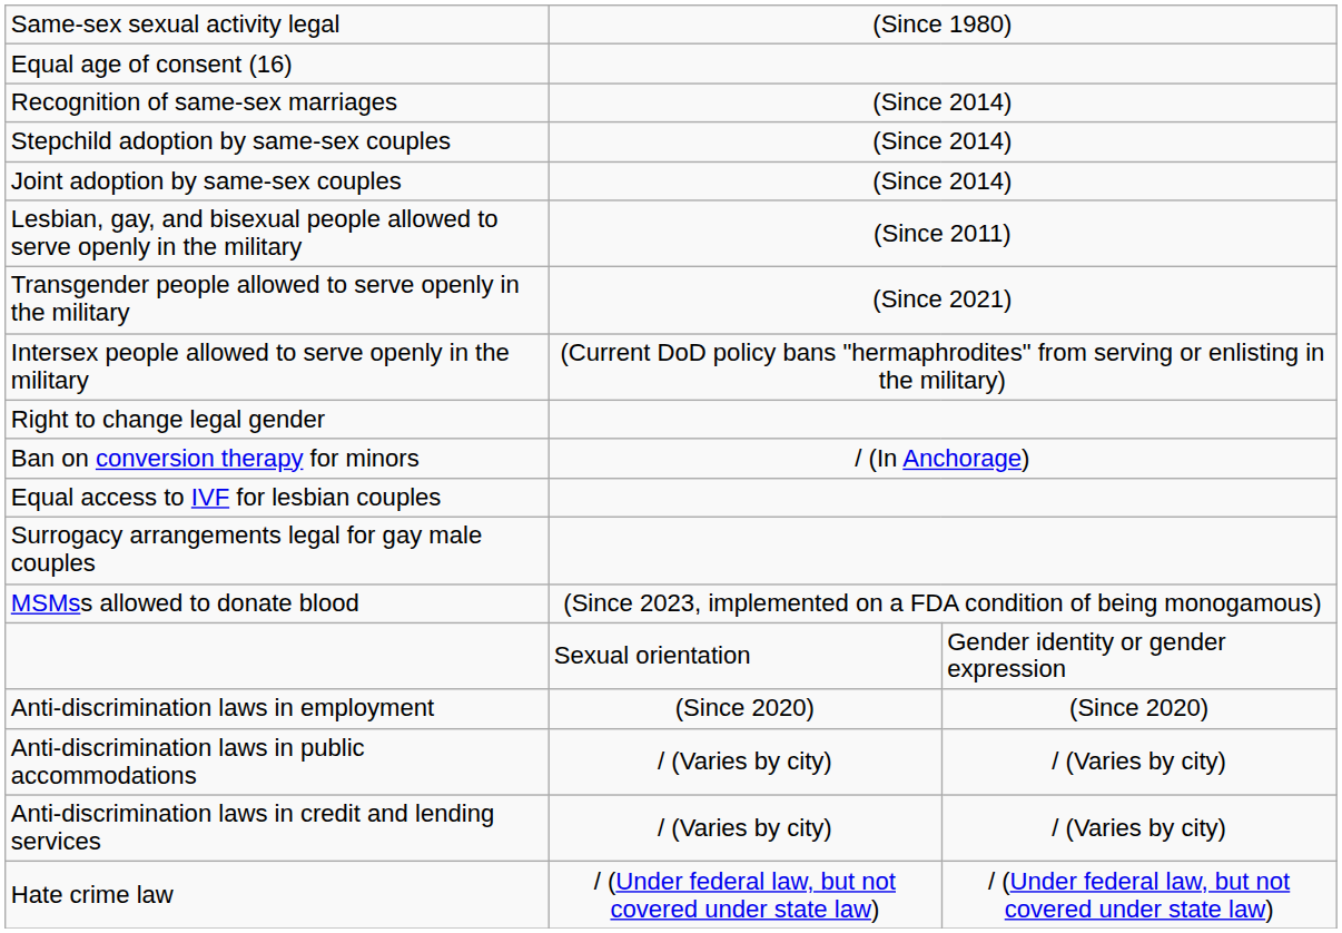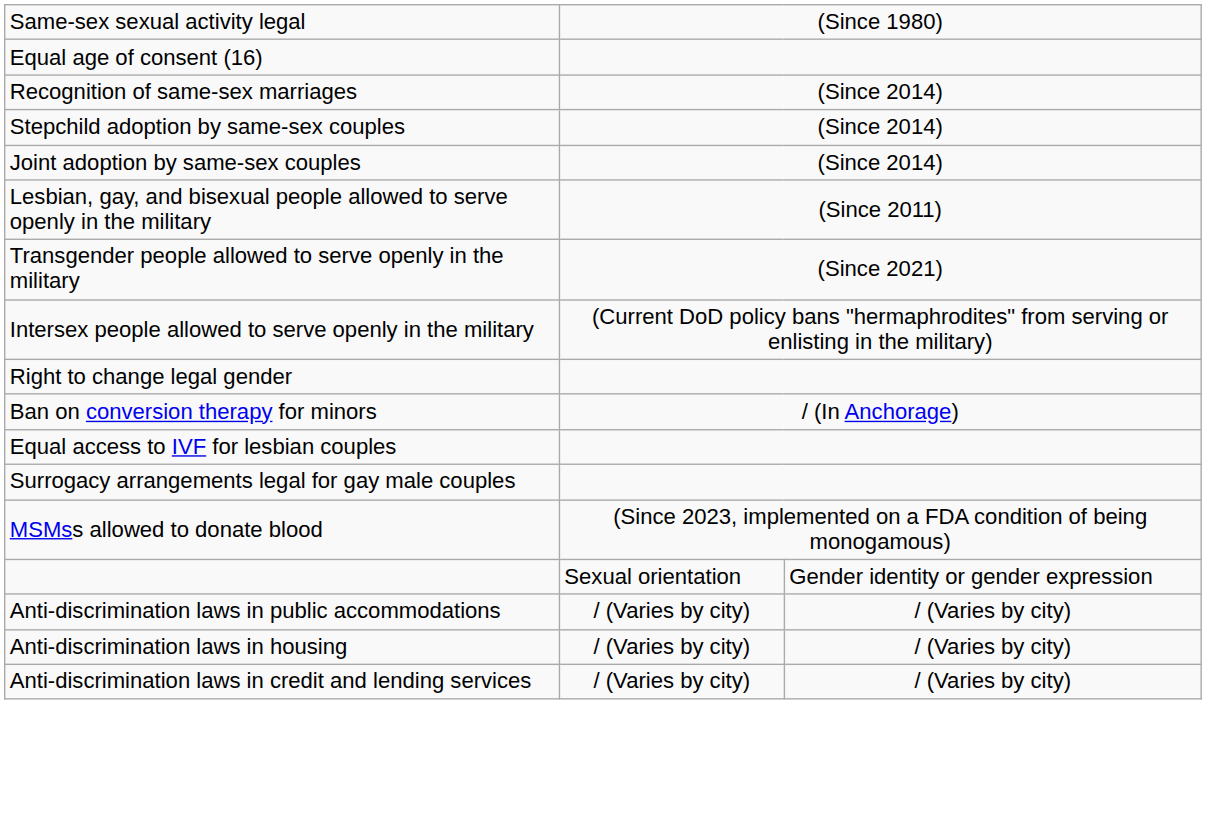 <table class="wikitable">
 <tr>
 <td>Same-sex sexual activity legal</td>
 <td rowspan=1 colspan=2 align="center"> (Since 1980)</td>
 </tr>
 <tr>
 <td>Equal age of consent (16)</td>
 <td rowspan=1 colspan=2 align="center"></td>
 </tr>
 <tr>
 <td>Recognition of same-sex marriages</td>
 <td rowspan=1 colspan=2 align="center"> (Since 2014)</td>
 </tr>
 <tr>
 <td>Stepchild adoption by same-sex couples</td>
 <td rowspan=1 colspan=2 align="center"> (Since 2014)</td>
 </tr>
 <tr>
 <td>Joint adoption by same-sex couples</td>
 <td rowspan=1 colspan=2 align="center"> (Since 2014)</td>
 </tr>
 <tr>
 <td>Lesbian, gay, and bisexual people allowed to serve openly in the military</td>
 <td rowspan=1 colspan=2 align="center"> (Since 2011)</td>
 </tr>
 <tr>
 <td>Transgender people allowed to serve openly in the military</td>
 <td rowspan=1 colspan=2 align="center"> (Since 2021)</td>
 </tr>
 <tr>
 <td>Intersex people allowed to serve openly in the military</td>
 <td rowspan=1 colspan=2 align="center"> (Current DoD policy bans "hermaphrodites" from serving or enlisting in the military)</td>
 </tr>
 <tr>
 <td>Right to change legal gender</td>
 <td rowspan=1 colspan=2 align="center"></td>
 </tr>
 <tr>
 <td>Ban on <a href='#'>conversion therapy</a> for minors</td>
 <td rowspan=1 colspan=2 align="center">/ (In <a href='#'>Anchorage</a>)</td>
 </tr>
 <tr>
 <td>Equal access to <a href='#'>IVF</a> for lesbian couples</td>
 <td rowspan=1 colspan=2 align="center"></td>
 </tr>
 <tr>
 <td>Surrogacy arrangements legal for gay male couples</td>
 <td rowspan=1 colspan=2 align="center"></td>
 </tr>
 <tr>
 <td><a href='#'>MSMs</a>s allowed to donate blood</td>
 <td rowspan=1 colspan=2 align="center"> (Since 2023, implemented on a FDA condition of being monogamous)</td>
 </tr>
 <tr>
 <td></td>
 <td>Sexual orientation</td>
 <td>Gender identity or gender expression</td>
 </tr>
 <tr>
-<td>Anti-discrimination laws in employment</td>
-<td rowspan=1 colspan=1 align="center"> (Since 2020)</td>
-<td rowspan=1 colspan=1 align="center"> (Since 2020)</td>
+<td>Anti-discrimination laws in public accommodations</td>
+<td rowspan=1 colspan=1 align="center">/ (Varies by city)</td>
+<td rowspan=1 colspan=1 align="center">/ (Varies by city)</td>
 </tr>
 <tr>
-<td>Anti-discrimination laws in public accommodations</td>
+<td>Anti-discrimination laws in housing</td>
 <td rowspan=1 colspan=1 align="center">/ (Varies by city)</td>
 <td rowspan=1 colspan=1 align="center">/ (Varies by city)</td>
 </tr>
 <tr>
 <td>Anti-discrimination laws in credit and lending services</td>
 <td rowspan=1 colspan=1 align="center">/ (Varies by city)</td>
 <td rowspan=1 colspan=1 align="center">/ (Varies by city)</td>
 </tr>
-<tr>
-<td>Hate crime law</td>
-<td rowspan=1 colspan=1 align="center">/ (<a href='#'>Under federal law, but not covered under state law</a>)</td>
-<td rowspan=1 colspan=1 align="center">/ (<a href='#'>Under federal law, but not covered under state law</a>)</td>
-</tr>
 </table>
